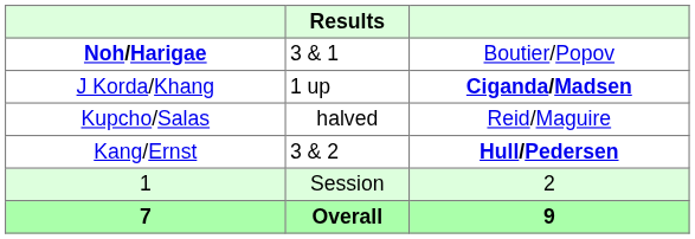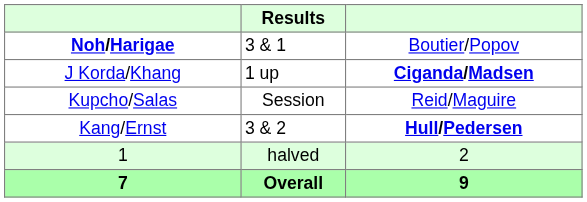 <table border="1" cellpadding="3" style="border-collapse:collapse; text-align:center;">
 <tr style="background:#dfd;">
 <th style="width:13em;"></th>
 <th style="width:5.5em;">Results</th>
 <th style="width:13em;"></th>
 </tr>
 <tr>
 <td><strong><a href='#'>Noh</a>/<a href='#'>Harigae</a></strong></td>
 <td align=left> 3 & 1</td>
 <td><a href='#'>Boutier</a>/<a href='#'>Popov</a></td>
 </tr>
 <tr>
 <td><a href='#'>J Korda</a>/<a href='#'>Khang</a></td>
 <td align=left> 1 up</td>
 <td><strong><a href='#'>Ciganda</a>/<a href='#'>Madsen</a></strong></td>
 </tr>
 <tr>
 <td><a href='#'>Kupcho</a>/<a href='#'>Salas</a></td>
-<td>halved</td>
+<td>Session</td>
 <td><a href='#'>Reid</a>/<a href='#'>Maguire</a></td>
 </tr>
 <tr>
 <td><a href='#'>Kang</a>/<a href='#'>Ernst</a></td>
 <td align=left> 3 & 2</td>
 <td><strong><a href='#'>Hull</a>/<a href='#'>Pedersen</a></strong></td>
 </tr>
 <tr style="background:#dfd;">
 <td>1</td>
-<td>Session</td>
+<td>halved</td>
 <td>2</td>
 </tr>
 <tr style="background:#afa;">
 <th>7</th>
 <th>Overall</th>
 <th>9</th>
 </tr>
 </table>
